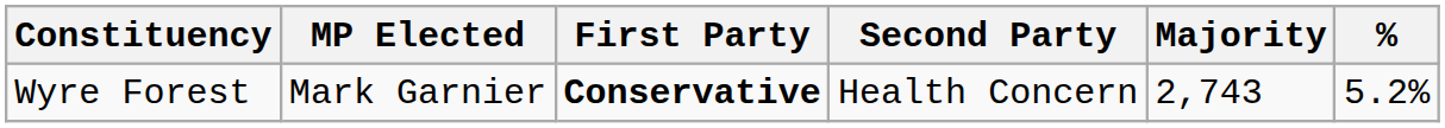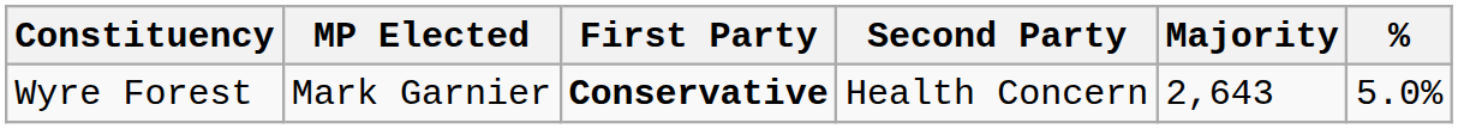 <table class="wikitable sortable">
 <tr>
 <th>Constituency</th>
 <th>MP Elected</th>
 <th>First Party</th>
 <th>Second Party</th>
 <th>Majority</th>
 <th>%</th>
 </tr>
 <tr>
 <td>Wyre Forest</td>
 <td>Mark Garnier</td>
 <td><strong>Conservative</strong></td>
 <td>Health Concern</td>
-<td>2,743</td>
-<td>5.2%</td>
+<td>2,643</td>
+<td>5.0%</td>
 </tr>
 </table>
